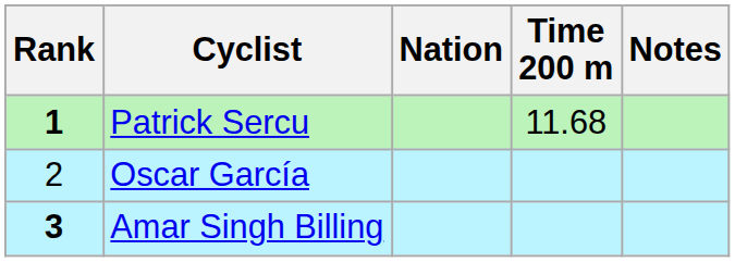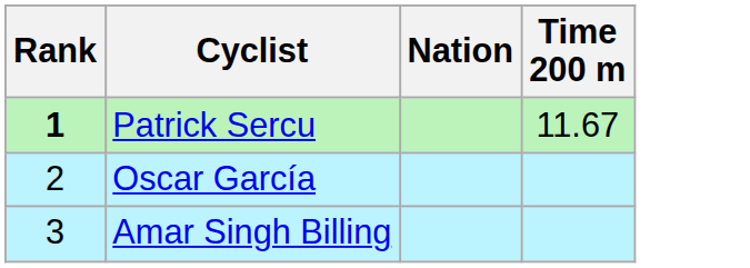 <table class="wikitable sortable" style="text-align:center">
 <tr>
 <th>Rank</th>
 <th>Cyclist</th>
 <th>Nation</th>
 <th>Time<br>200 m</th>
-<th>Notes</th>
 </tr>
 <tr bgcolor=bbf3bb>
 <td><strong>1</strong></td>
 <td align=left><a href='#'>Patrick Sercu</a></td>
 <td align=left></td>
-<td>11.68</td>
-<td></td>
+<td>11.67</td>
 </tr>
 <tr bgcolor=bbf3ff>
 <td>2</td>
 <td align=left><a href='#'>Oscar García</a></td>
 <td align=left></td>
 <td></td>
-<td></td>
 </tr>
 <tr bgcolor=bbf3ff>
-<td><strong>3</strong></td>
+<td>3</td>
 <td align=left><a href='#'>Amar Singh Billing</a></td>
 <td align=left></td>
 <td></td>
-<td></td>
 </tr>
 </table>
